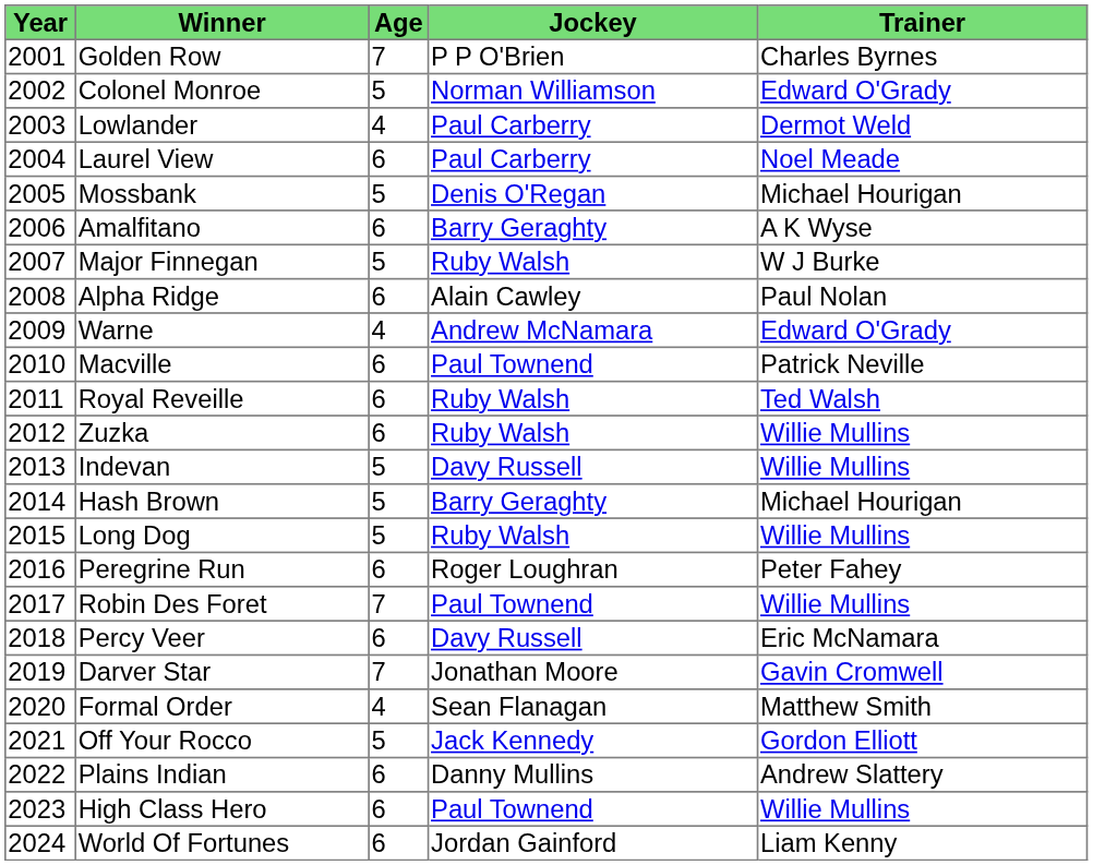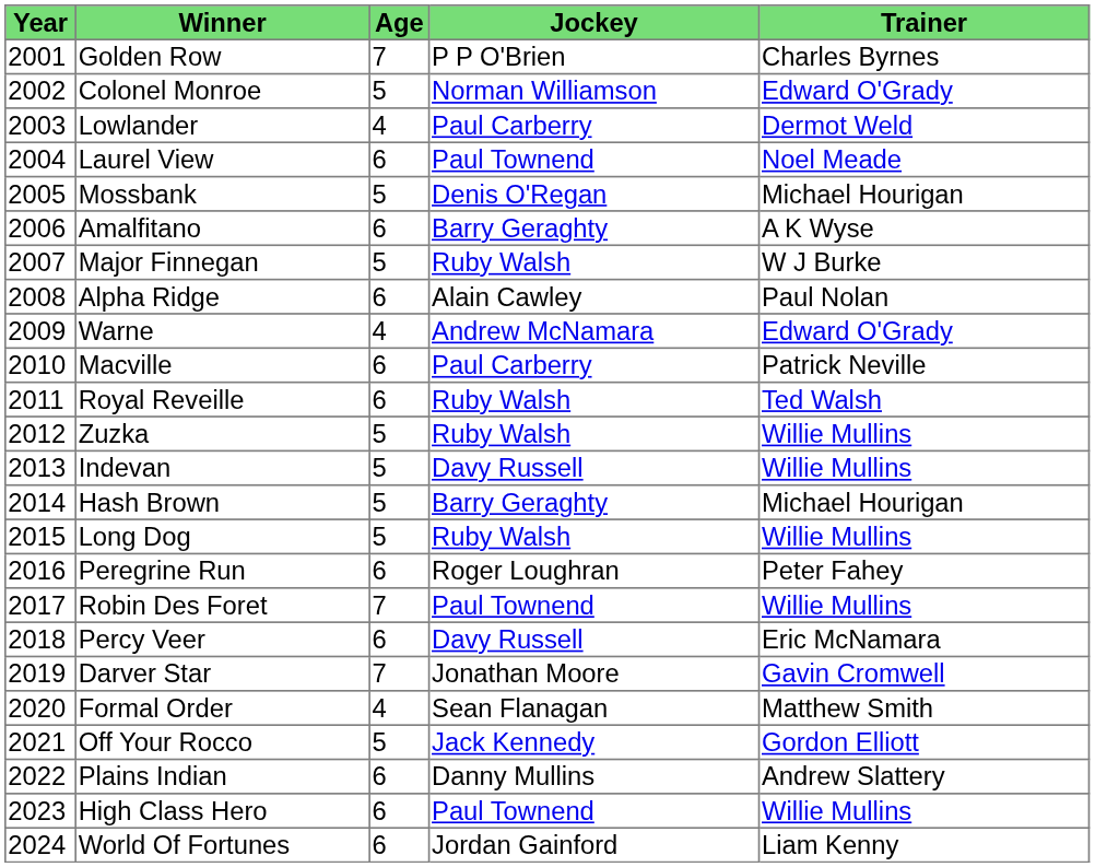 <table class = "sortable" | border="1" style="border-collapse: collapse; font-size:90%">
 <tr bgcolor="#77dd77" align="center">
 <th style="width:36px"><strong>Year</strong></th>
 <th style="width:160px"><strong>Winner</strong></th>
 <th style="width:30px"><strong>Age</strong></th>
 <th style="width:180px"><strong>Jockey</strong></th>
 <th style="width:180px"><strong>Trainer</strong></th>
 </tr>
 <tr>
 <td>2001</td>
 <td>Golden Row</td>
 <td>7</td>
 <td>P P O'Brien</td>
 <td>Charles Byrnes</td>
 </tr>
 <tr>
 <td>2002</td>
 <td>Colonel Monroe</td>
 <td>5</td>
 <td><a href='#'>Norman Williamson</a></td>
 <td><a href='#'>Edward O'Grady</a></td>
 </tr>
 <tr>
 <td>2003</td>
 <td>Lowlander</td>
 <td>4</td>
 <td><a href='#'>Paul Carberry</a></td>
 <td><a href='#'>Dermot Weld</a></td>
 </tr>
 <tr>
 <td>2004</td>
 <td>Laurel View</td>
 <td>6</td>
-<td><a href='#'>Paul Carberry</a></td>
+<td><a href='#'>Paul Townend</a></td>
 <td><a href='#'>Noel Meade</a></td>
 </tr>
 <tr>
 <td>2005</td>
 <td>Mossbank</td>
 <td>5</td>
 <td><a href='#'>Denis O'Regan</a></td>
 <td>Michael Hourigan</td>
 </tr>
 <tr>
 <td>2006</td>
 <td>Amalfitano</td>
 <td>6</td>
 <td><a href='#'>Barry Geraghty</a></td>
 <td>A K Wyse</td>
 </tr>
 <tr>
 <td>2007</td>
 <td>Major Finnegan</td>
 <td>5</td>
 <td><a href='#'>Ruby Walsh</a></td>
 <td>W J Burke</td>
 </tr>
 <tr>
 <td>2008</td>
 <td>Alpha Ridge</td>
 <td>6</td>
 <td>Alain Cawley</td>
 <td>Paul Nolan</td>
 </tr>
 <tr>
 <td>2009</td>
 <td>Warne</td>
 <td>4</td>
 <td><a href='#'>Andrew McNamara</a></td>
 <td><a href='#'>Edward O'Grady</a></td>
 </tr>
 <tr>
 <td>2010</td>
 <td>Macville</td>
 <td>6</td>
-<td><a href='#'>Paul Townend</a></td>
+<td><a href='#'>Paul Carberry</a></td>
 <td>Patrick Neville</td>
 </tr>
 <tr>
 <td>2011</td>
 <td>Royal Reveille</td>
 <td>6</td>
 <td><a href='#'>Ruby Walsh</a></td>
 <td><a href='#'>Ted Walsh</a></td>
 </tr>
 <tr>
 <td>2012</td>
 <td>Zuzka</td>
-<td>6</td>
+<td>5</td>
 <td><a href='#'>Ruby Walsh</a></td>
 <td><a href='#'>Willie Mullins</a></td>
 </tr>
 <tr>
 <td>2013</td>
 <td>Indevan</td>
 <td>5</td>
 <td><a href='#'>Davy Russell</a></td>
 <td><a href='#'>Willie Mullins</a></td>
 </tr>
 <tr>
 <td>2014</td>
 <td>Hash Brown</td>
 <td>5</td>
 <td><a href='#'>Barry Geraghty</a></td>
 <td>Michael Hourigan</td>
 </tr>
 <tr>
 <td>2015</td>
 <td>Long Dog</td>
 <td>5</td>
 <td><a href='#'>Ruby Walsh</a></td>
 <td><a href='#'>Willie Mullins</a></td>
 </tr>
 <tr>
 <td>2016</td>
 <td>Peregrine Run</td>
 <td>6</td>
 <td>Roger Loughran</td>
 <td>Peter Fahey</td>
 </tr>
 <tr>
 <td>2017</td>
 <td>Robin Des Foret</td>
 <td>7</td>
 <td><a href='#'>Paul Townend</a></td>
 <td><a href='#'>Willie Mullins</a></td>
 </tr>
 <tr>
 <td>2018</td>
 <td>Percy Veer</td>
 <td>6</td>
 <td><a href='#'>Davy Russell</a></td>
 <td>Eric McNamara</td>
 </tr>
 <tr>
 <td>2019</td>
 <td>Darver Star</td>
 <td>7</td>
 <td>Jonathan Moore</td>
 <td><a href='#'>Gavin Cromwell</a></td>
 </tr>
 <tr>
 <td>2020</td>
 <td>Formal Order</td>
 <td>4</td>
 <td>Sean Flanagan</td>
 <td>Matthew Smith</td>
 </tr>
 <tr>
 <td>2021</td>
 <td>Off Your Rocco</td>
 <td>5</td>
 <td><a href='#'>Jack Kennedy</a></td>
 <td><a href='#'>Gordon Elliott</a></td>
 </tr>
 <tr>
 <td>2022</td>
 <td>Plains Indian</td>
 <td>6</td>
 <td>Danny Mullins</td>
 <td>Andrew Slattery</td>
 </tr>
 <tr>
 <td>2023</td>
 <td>High Class Hero</td>
 <td>6</td>
 <td><a href='#'>Paul Townend</a></td>
 <td><a href='#'>Willie Mullins</a></td>
 </tr>
 <tr>
 <td>2024</td>
 <td>World Of Fortunes</td>
 <td>6</td>
 <td>Jordan Gainford</td>
 <td>Liam Kenny</td>
 </tr>
 </table>
